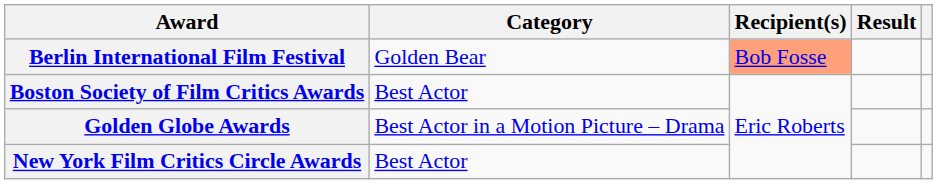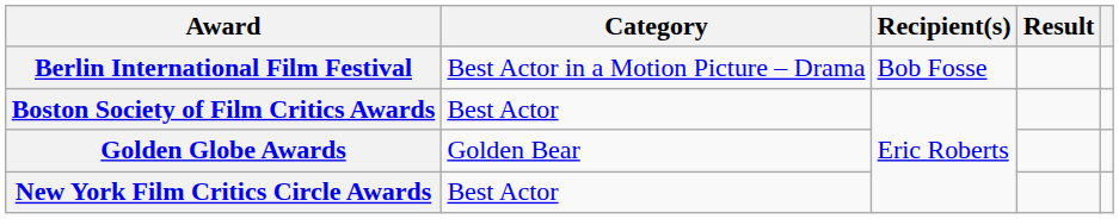 <table class="wikitable plainrowheaders">
 <tr>
 <th>Award</th>
 <th>Category</th>
 <th>Recipient(s)</th>
 <th>Result</th>
 <th></th>
 </tr>
 <tr>
 <th scope="row"><a href='#'>Berlin International Film Festival</a></th>
-<td><a href='#'>Golden Bear</a></td>
-<td style="background: lightsalmon;"><a href='#'>Bob Fosse</a></td>
+<td><a href='#'>Best Actor in a Motion Picture – Drama</a></td>
+<td><a href='#'>Bob Fosse</a></td>
 <td></td>
 <td style="text-align:center;"></td>
 </tr>
 <tr>
 <th scope="row"><a href='#'>Boston Society of Film Critics Awards</a></th>
 <td><a href='#'>Best Actor</a></td>
 <td rowspan="3"><a href='#'>Eric Roberts</a></td>
 <td></td>
 <td style="text-align:center;"></td>
 </tr>
 <tr>
 <th scope="row"><a href='#'>Golden Globe Awards</a></th>
-<td><a href='#'>Best Actor in a Motion Picture – Drama</a></td>
+<td><a href='#'>Golden Bear</a></td>
 <td></td>
 <td style="text-align:center;"></td>
 </tr>
 <tr>
 <th scope="row"><a href='#'>New York Film Critics Circle Awards</a></th>
 <td><a href='#'>Best Actor</a></td>
 <td></td>
 <td style="text-align:center;"></td>
 </tr>
 </table>
